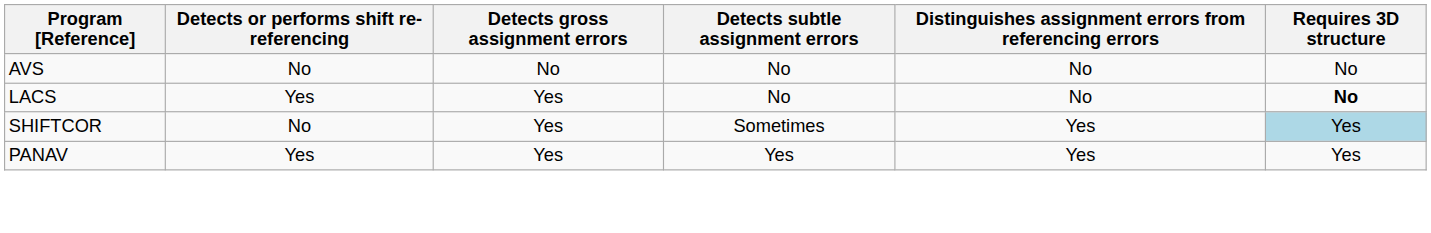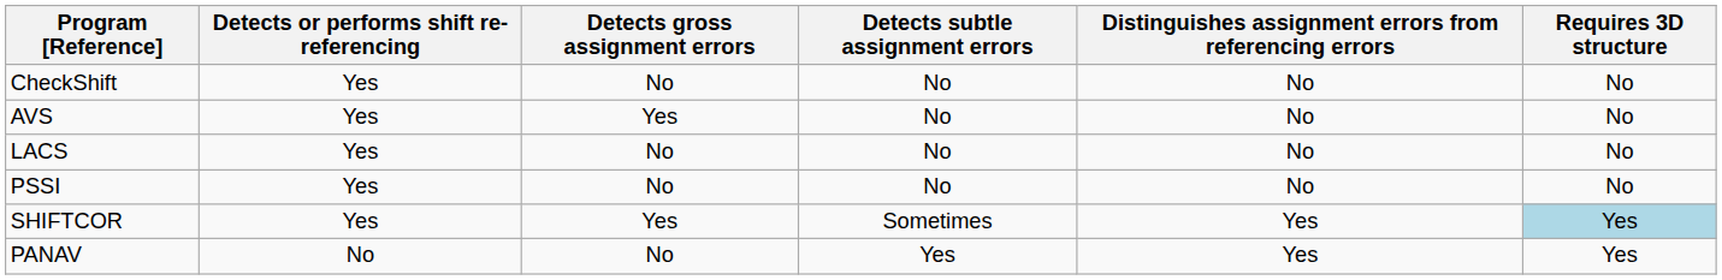 <table class="wikitable">
 <tr>
 <th scope="col">Program [Reference]</th>
 <th scope="col">Detects or performs shift re-referencing</th>
 <th scope="col">Detects gross assignment errors</th>
 <th scope="col">Detects subtle assignment errors</th>
 <th scope="col">Distinguishes assignment errors from referencing errors</th>
 <th scope="col">Requires 3D structure</th>
 </tr>
 <tr>
-<td>AVS</td>
+<td>CheckShift </td>
+<td style="text-align: center;">Yes</td>
 <td style="text-align: center;">No</td>
 <td style="text-align: center;">No</td>
+<td style="text-align: center;">No</td>
+<td style="text-align: center;">No</td>
+</tr>
+<tr>
+<td>AVS</td>
+<td style="text-align: center;">Yes</td>
+<td style="text-align: center;">Yes</td>
 <td style="text-align: center;">No</td>
 <td style="text-align: center;">No</td>
 <td style="text-align: center;">No</td>
 </tr>
 <tr>
 <td>LACS </td>
 <td style="text-align: center;">Yes</td>
+<td style="text-align: center;">No</td>
+<td style="text-align: center;">No</td>
+<td style="text-align: center;">No</td>
+<td style="text-align: center;">No</td>
+</tr>
+<tr>
+<td>PSSI </td>
 <td style="text-align: center;">Yes</td>
 <td style="text-align: center;">No</td>
 <td style="text-align: center;">No</td>
-<td style="text-align: center;"><strong>No</strong></td>
+<td style="text-align: center;">No</td>
+<td style="text-align: center;">No</td>
 </tr>
 <tr>
 <td>SHIFTCOR </td>
-<td style="text-align: center;">No</td>
+<td style="text-align: center;">Yes</td>
 <td style="text-align: center;">Yes</td>
 <td style="text-align: center;">Sometimes</td>
 <td style="text-align: center;">Yes</td>
 <td style="background: lightblue; text-align: center;">Yes</td>
 </tr>
 <tr>
 <td>PANAV </td>
-<td style="text-align: center;">Yes</td>
-<td style="text-align: center;">Yes</td>
+<td style="text-align: center;">No</td>
+<td style="text-align: center;">No</td>
 <td style="text-align: center;">Yes</td>
 <td style="text-align: center;">Yes</td>
 <td style="text-align: center;">Yes</td>
 </tr>
 </table>
